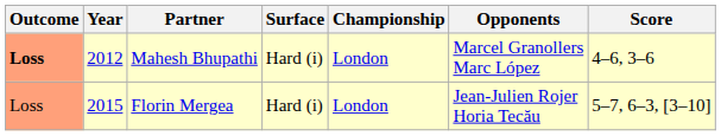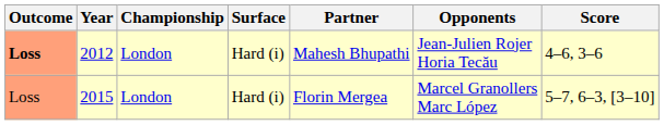 <table class="sortable wikitable">
 <tr>
 <th>Outcome</th>
 <th>Year</th>
+<th>Championship</th>
+<th>Surface</th>
 <th>Partner</th>
-<th>Surface</th>
-<th>Championship</th>
 <th>Opponents</th>
 <th class="unsortable">Score</th>
 </tr>
 <tr bgcolor=#ffffcc>
 <td bgcolor=FFA07A><strong>Loss</strong></td>
 <td><a href='#'>2012</a></td>
+<td><a href='#'>London</a></td>
+<td>Hard (i)</td>
 <td> <a href='#'>Mahesh Bhupathi</a></td>
-<td>Hard (i)</td>
-<td><a href='#'>London</a></td>
-<td> <a href='#'>Marcel Granollers</a> <br>  <a href='#'>Marc López</a></td>
+<td> <a href='#'>Jean-Julien Rojer</a> <br>  <a href='#'>Horia Tecău</a></td>
 <td>4–6, 3–6</td>
 </tr>
 <tr bgcolor=#ffffcc>
 <td bgcolor=FFA07A>Loss</td>
 <td><a href='#'>2015</a></td>
+<td><a href='#'>London</a></td>
+<td>Hard (i)</td>
 <td> <a href='#'>Florin Mergea</a></td>
-<td>Hard (i)</td>
-<td><a href='#'>London</a></td>
-<td> <a href='#'>Jean-Julien Rojer</a> <br>  <a href='#'>Horia Tecău</a></td>
+<td> <a href='#'>Marcel Granollers</a> <br>  <a href='#'>Marc López</a></td>
 <td>5–7, 6–3, [3–10]</td>
 </tr>
 </table>
